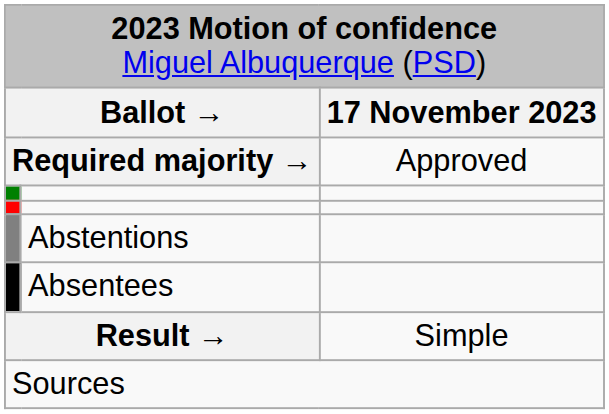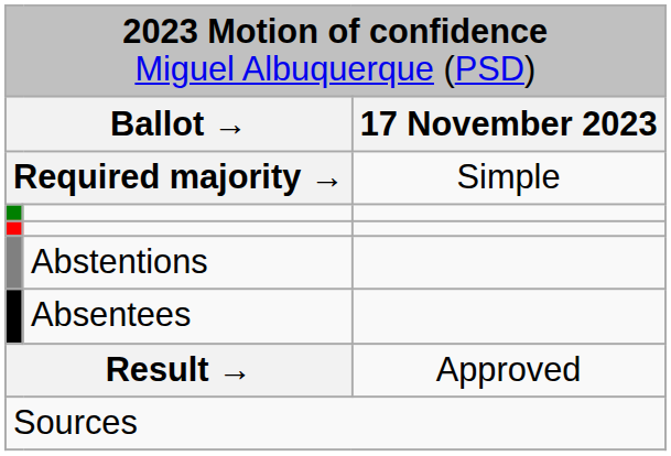 <table class="wikitable" style="text-align:center;">
 <tr>
 <td colspan="4" align="center" bgcolor="#C0C0C0"><strong>2023 Motion of confidence</strong><br><a href='#'>Miguel Albuquerque</a> (<a href='#'>PSD</a>)</td>
 </tr>
 <tr>
 <th colspan="2" style="width:150px;">Ballot →</th>
 <th>17 November 2023</th>
 </tr>
 <tr>
 <th colspan="2">Required majority →</th>
-<td>Approved </td>
+<td>Simple</td>
 </tr>
 <tr>
 <th style="color:inherit;background:green;"></th>
 <td style="text-align:left;"></td>
 <td></td>
 </tr>
 <tr>
 <th style="width:1px; background:red;"></th>
 <td style="text-align:left;"></td>
 <td></td>
 </tr>
 <tr>
 <th style="color:inherit;background:gray;"></th>
 <td style="text-align:left;">Abstentions</td>
 <td></td>
 </tr>
 <tr>
 <th style="color:inherit;background:black;"></th>
 <td style="text-align:left;">Absentees</td>
 <td></td>
 </tr>
 <tr>
 <th colspan="2">Result →</th>
-<td>Simple</td>
+<td>Approved </td>
 </tr>
 <tr>
 <td style="text-align:left;" colspan="4">Sources</td>
 </tr>
 </table>
